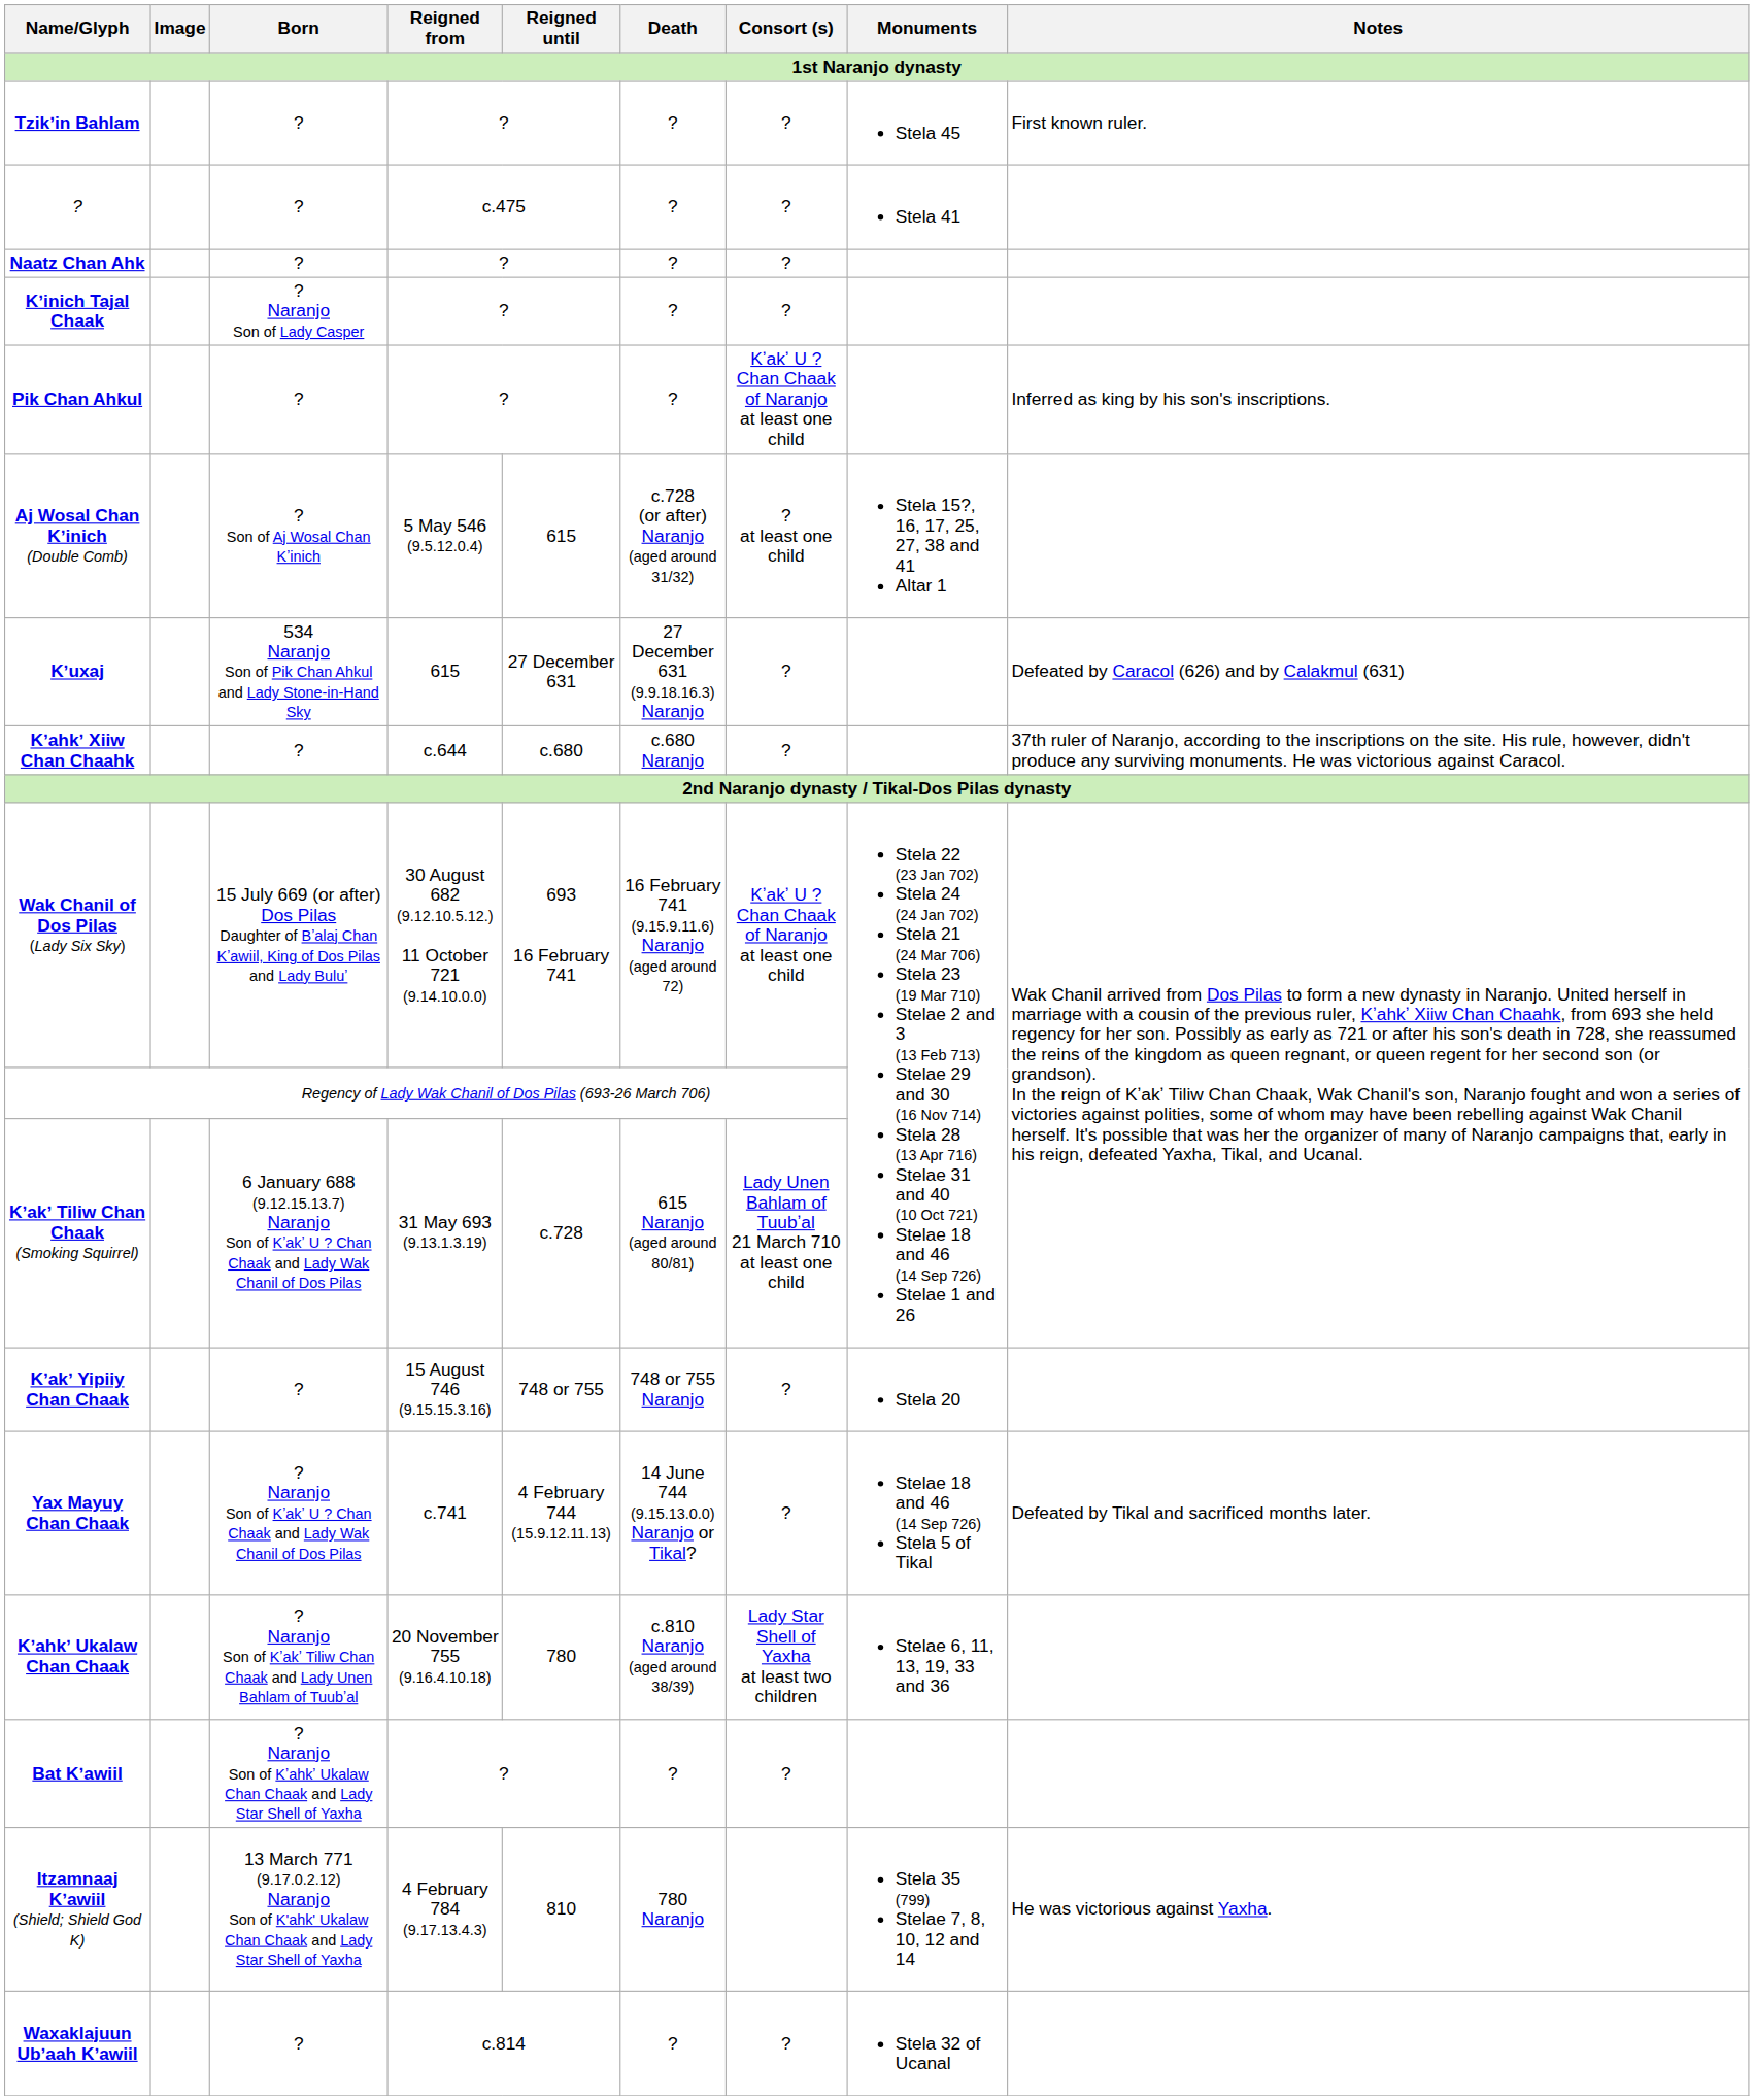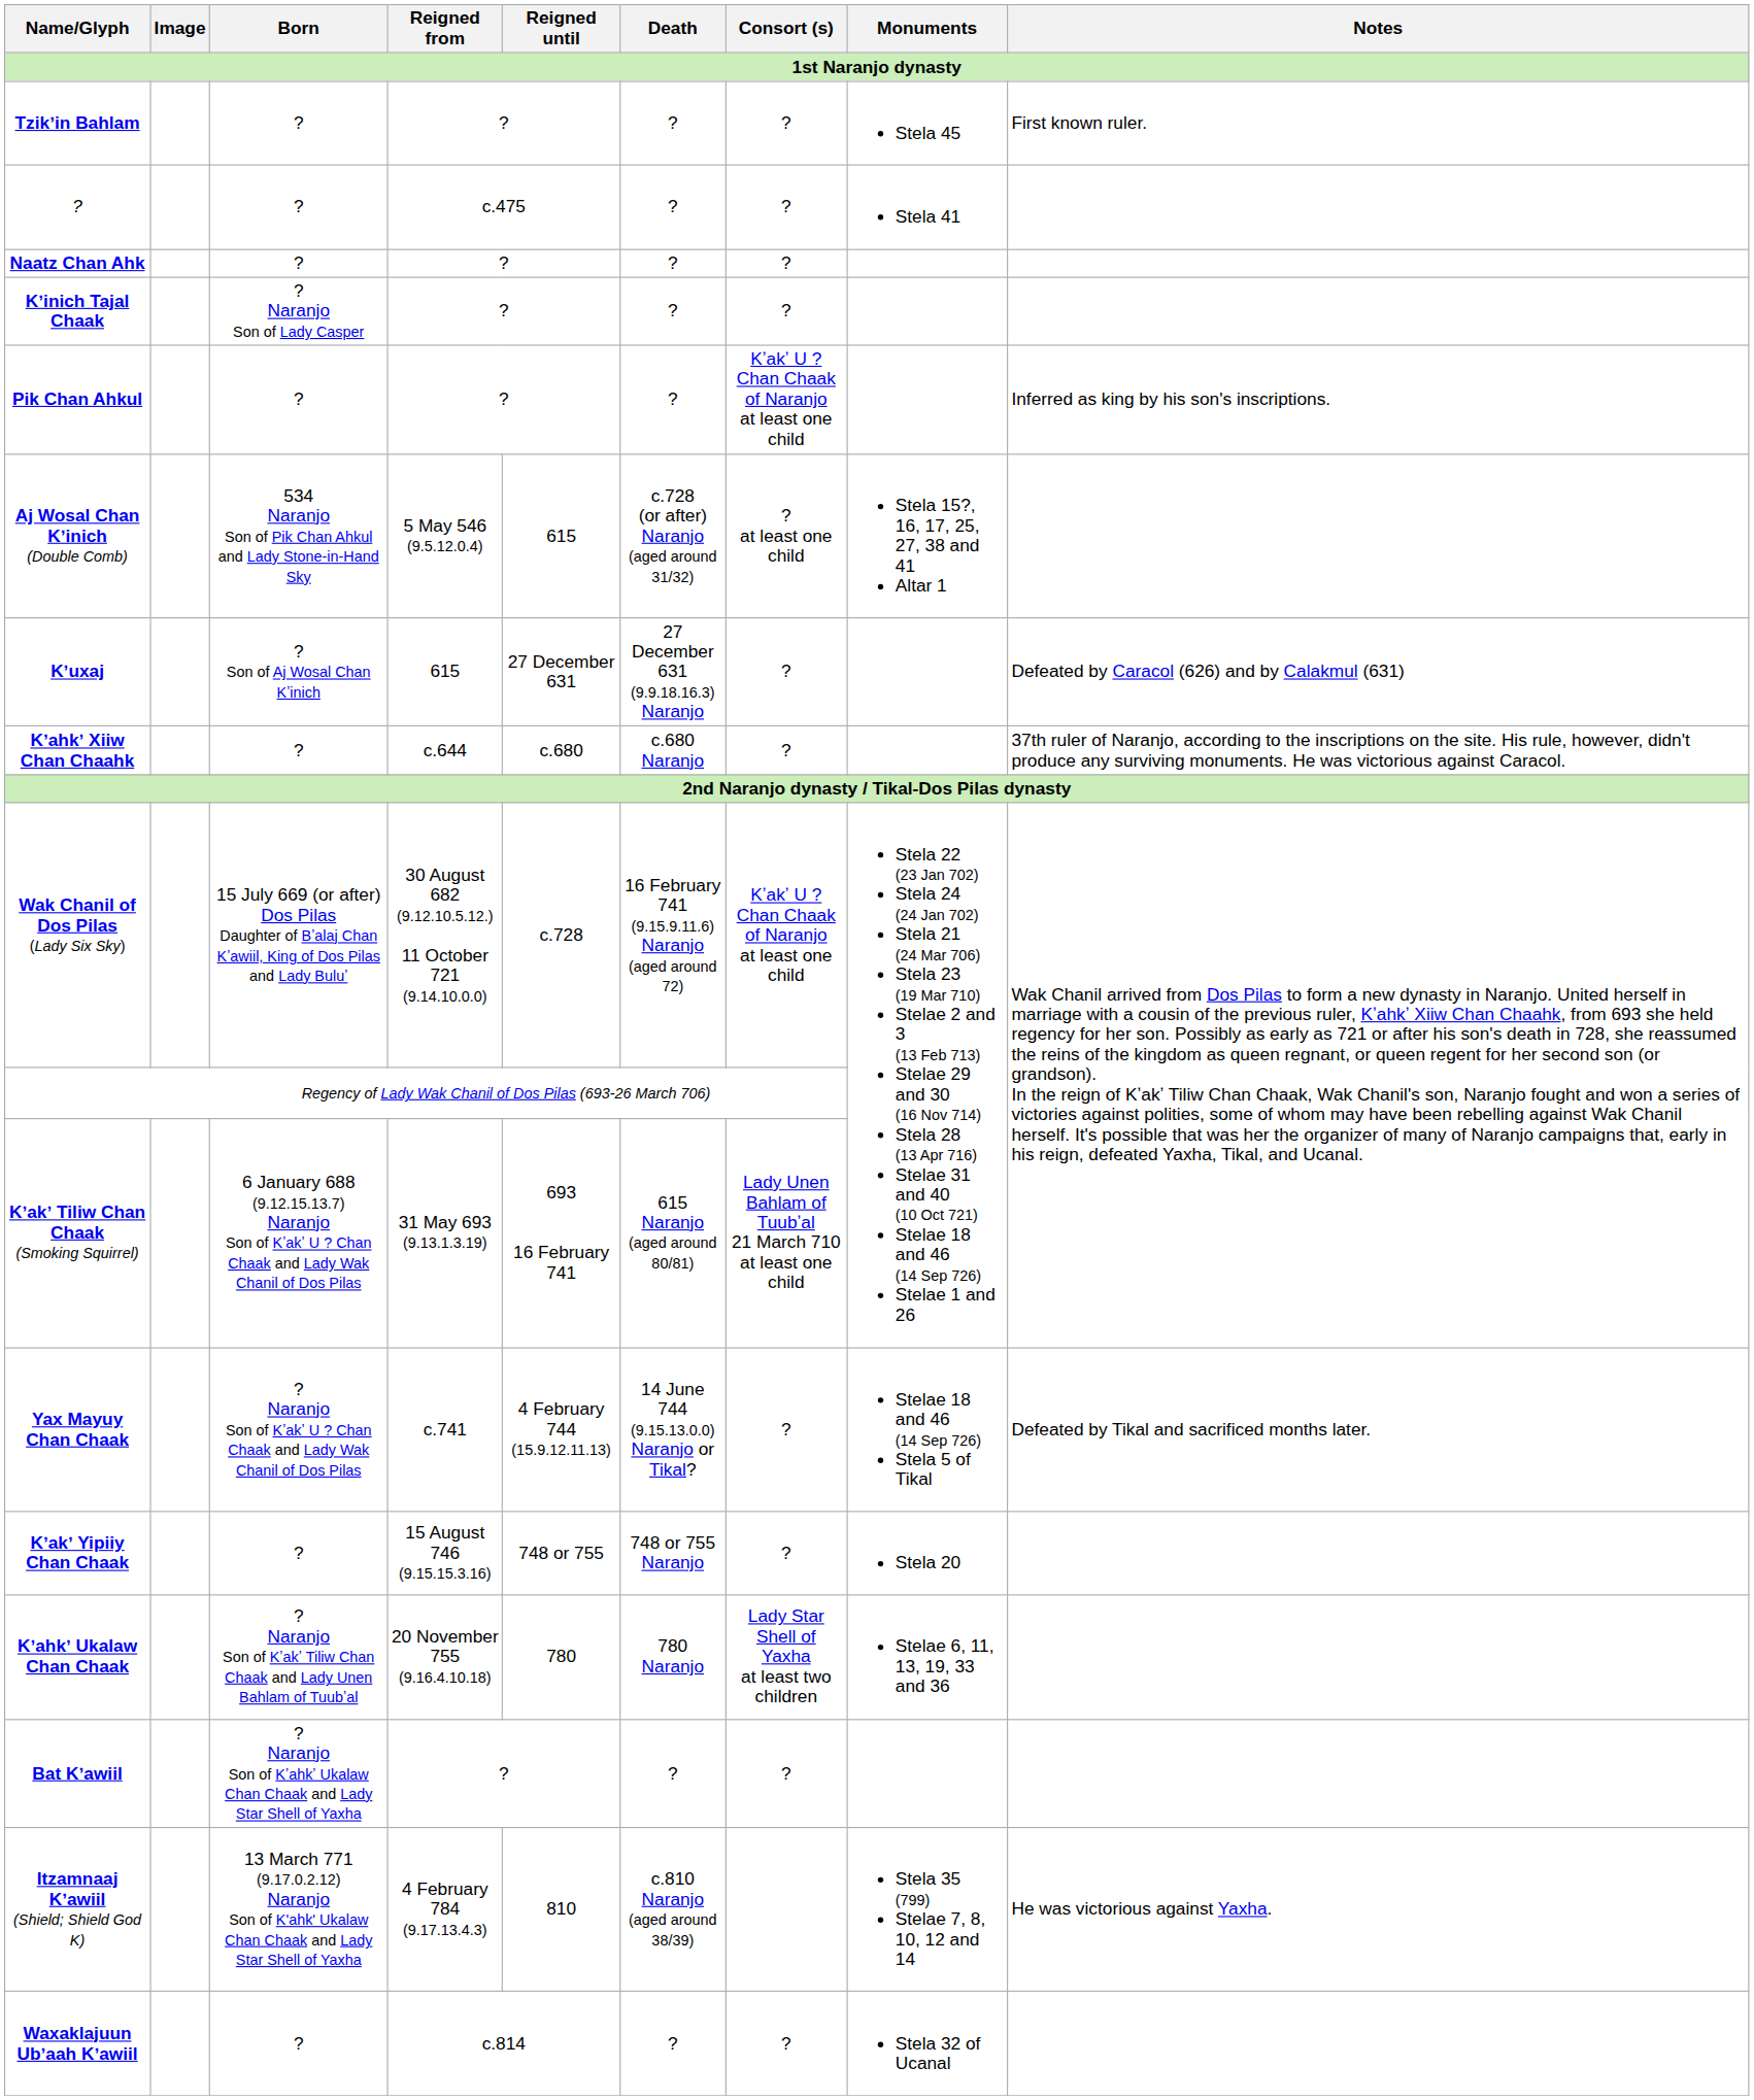 <table class="wikitable">
 <tr>
 <th>Name/Glyph</th>
 <th>Image</th>
 <th>Born</th>
 <th>Reigned from</th>
 <th>Reigned until</th>
 <th>Death</th>
 <th>Consort (s)</th>
 <th>Monuments</th>
 <th>Notes</th>
 </tr>
 <tr bgcolor=#ceb>
 <td align="center" colspan="9"><strong>1st Naranjo dynasty</strong></td>
 </tr>
 <tr bgcolor=#fff>
 <td align="center"><strong><a href='#'>Tzikʼin Bahlam</a></strong></td>
 <td align="center"></td>
 <td align="center">?</td>
 <td align="center" colspan="2">?</td>
 <td align="center">?</td>
 <td align="center">?</td>
 <td><br><ul><li>Stela 45</li></ul></td>
 <td>First known ruler.</td>
 </tr>
 <tr bgcolor=#fff>
 <td align="center"><em>?</em></td>
 <td align="center"></td>
 <td align="center">?</td>
 <td align="center" colspan="2">c.475</td>
 <td align="center">?</td>
 <td align="center">?</td>
 <td><br><ul><li>Stela 41</li></ul></td>
 <td></td>
 </tr>
 <tr bgcolor=#fff>
 <td align="center"><strong><a href='#'>Naatz Chan Ahk</a></strong></td>
 <td align="center"></td>
 <td align="center">?</td>
 <td align="center" colspan="2">?</td>
 <td align="center">?</td>
 <td align="center">?</td>
 <td></td>
 <td></td>
 </tr>
 <tr bgcolor=#fff>
 <td align="center"><strong><a href='#'>Kʼinich Tajal Chaak</a></strong></td>
 <td align="center"></td>
 <td align="center">?<br><a href='#'>Naranjo</a><br><small>Son of <a href='#'>Lady Casper</a></small></td>
 <td align="center" colspan="2">?</td>
 <td align="center">?</td>
 <td align="center">?</td>
 <td></td>
 <td></td>
 </tr>
 <tr bgcolor=#fff>
 <td align="center"><strong><a href='#'>Pik Chan Ahkul</a></strong></td>
 <td align="center"></td>
 <td align="center">?</td>
 <td align="center" colspan="2">?</td>
 <td align="center">?</td>
 <td align="center"><a href='#'>Kʼakʼ U ? Chan Chaak of Naranjo</a><br>at least one child</td>
 <td></td>
 <td>Inferred as king by his son's inscriptions.</td>
 </tr>
 <tr bgcolor=#fff>
 <td align="center"><strong><a href='#'>Aj Wosal Chan Kʼinich</a></strong><br><small><em>(Double Comb)</em></small></td>
 <td align="center"></td>
-<td align="center">?<br><small>Son of <a href='#'>Aj Wosal Chan Kʼinich</a></small></td>
+<td align="center">534<br><a href='#'>Naranjo</a><br><small>Son of <a href='#'>Pik Chan Ahkul</a> and <a href='#'>Lady Stone-in-Hand Sky</a></small></td>
 <td align="center">5 May 546<br><small>(9.5.12.0.4)</small></td>
 <td align="center">615</td>
 <td align="center">c.728 <br>(or after)<br><a href='#'>Naranjo</a><br><small>(aged around 31/32)</small></td>
 <td align="center">?<br>at least one child</td>
 <td><br><ul><li>Stela 15?, 16, 17, 25, 27, 38 and 41</li><li>Altar 1</li></ul></td>
 <td></td>
 </tr>
 <tr bgcolor=#fff>
 <td align="center"><strong><a href='#'>Kʼuxaj</a></strong></td>
 <td align="center"></td>
-<td align="center">534<br><a href='#'>Naranjo</a><br><small>Son of <a href='#'>Pik Chan Ahkul</a> and <a href='#'>Lady Stone-in-Hand Sky</a></small></td>
+<td align="center">?<br><small>Son of <a href='#'>Aj Wosal Chan Kʼinich</a></small></td>
 <td align="center">615</td>
 <td align="center">27 December 631</td>
 <td align="center">27 December 631<br><small>(9.9.18.16.3)</small><br><a href='#'>Naranjo</a></td>
 <td align="center">?</td>
 <td></td>
 <td>Defeated by <a href='#'>Caracol</a> (626) and by <a href='#'>Calakmul</a> (631)</td>
 </tr>
 <tr bgcolor=#fff>
 <td align="center"><strong><a href='#'>Kʼahkʼ Xiiw Chan Chaahk</a></strong></td>
 <td align="center"></td>
 <td align="center">?</td>
 <td align="center">c.644</td>
 <td align="center">c.680</td>
 <td align="center">c.680<br><a href='#'>Naranjo</a></td>
 <td align="center">?</td>
 <td></td>
 <td>37th ruler of Naranjo, according to the inscriptions on the site. His rule, however, didn't produce any surviving monuments. He was victorious against Caracol.</td>
 </tr>
 <tr bgcolor=#ceb>
 <td align="center" colspan="9"><strong>2nd Naranjo dynasty / Tikal-Dos Pilas dynasty</strong></td>
 </tr>
 <tr bgcolor=#fff>
 <td align="center"><strong><a href='#'>Wak Chanil of Dos Pilas</a></strong><br><small>(<em>Lady Six Sky</em>)</small><br><br></td>
 <td align="center"></td>
 <td align="center">15 July 669 (or after)<br><a href='#'>Dos Pilas</a><br><small>Daughter of <a href='#'>Bʼalaj Chan Kʼawiil, King of Dos Pilas</a> and <a href='#'>Lady Buluʼ</a></small></td>
 <td align="center">30 August 682<br><small>(9.12.10.5.12.)</small><br><br>11 October 721<br><small>(9.14.10.0.0)</small></td>
-<td align="center">693<br><br><br>16 February 741</td>
+<td align="center">c.728</td>
 <td align="center">16 February 741<br><small>(9.15.9.11.6)</small><br><a href='#'>Naranjo</a><br><small>(aged around 72)</small></td>
 <td align="center"><a href='#'>Kʼakʼ U ? Chan Chaak of Naranjo</a><br>at least one child</td>
 <td rowspan="3"><br><ul><li>Stela 22<br><small>(23 Jan 702)</small></li><li>Stela 24<br><small>(24 Jan 702)</small></li><li>Stela 21<br><small>(24 Mar 706)</small></li><li>Stela 23<br><small>(19 Mar 710)</small></li><li>Stelae 2 and 3<br><small>(13 Feb 713)</small></li><li>Stelae 29 and 30<br><small>(16 Nov 714)</small></li><li>Stela 28<br><small>(13 Apr 716)</small></li><li>Stelae 31 and 40<br><small>(10 Oct 721)</small></li><li>Stelae 18 and 46<br><small>(14 Sep 726)</small></li><li>Stelae 1 and 26</li></ul></td>
 <td rowspan="3">Wak Chanil arrived from <a href='#'>Dos Pilas</a> to form a new dynasty in Naranjo. United herself in marriage with a cousin of the previous ruler, <a href='#'>Kʼahkʼ Xiiw Chan Chaahk</a>, from 693 she held regency for her son. Possibly as early as 721 or after his son's death in 728, she reassumed the reins of the kingdom as queen regnant, or queen regent for her second son (or grandson).<br>In the reign of Kʼakʼ Tiliw Chan Chaak, Wak Chanil's son, Naranjo fought and won a series of victories against polities, some of whom may have been rebelling against Wak Chanil herself. It's possible that was her the organizer of many of Naranjo campaigns that, early in his reign, defeated Yaxha, Tikal, and Ucanal.</td>
 </tr>
 <tr bgcolor=#fff>
 <td align="center" colspan="8"><small><em>Regency of <a href='#'>Lady Wak Chanil of Dos Pilas</a> (693-26 March 706)</em></small></td>
 </tr>
 <tr bgcolor=#fff>
 <td align="center"><strong><a href='#'>Kʼakʼ Tiliw Chan Chaak</a></strong><br><small><em>(Smoking Squirrel)</em></small></td>
 <td align="center"></td>
 <td align="center">6 January 688<br><small>(9.12.15.13.7)</small><br><a href='#'>Naranjo</a><br><small>Son of <a href='#'>Kʼakʼ U ? Chan Chaak</a> and <a href='#'>Lady Wak Chanil of Dos Pilas</a></small></td>
 <td align="center">31 May 693<br><small>(9.13.1.3.19)</small></td>
-<td align="center">c.728</td>
+<td align="center">693<br><br><br>16 February 741</td>
 <td align="center">615<br><a href='#'>Naranjo</a><br><small>(aged around 80/81)</small></td>
 <td align="center"><a href='#'>Lady Unen Bahlam of Tuubʼal</a><br>21 March 710<br>at least one child</td>
+</tr>
+<tr bgcolor=#fff>
+<td align="center"><strong><a href='#'>Yax Mayuy Chan Chaak</a></strong></td>
+<td align="center"></td>
+<td align="center">?<br><a href='#'>Naranjo</a><br><small>Son of <a href='#'>Kʼakʼ U ? Chan Chaak</a> and <a href='#'>Lady Wak Chanil of Dos Pilas</a></small></td>
+<td align="center">c.741</td>
+<td align="center">4 February 744<br><small>(15.9.12.11.13)</small></td>
+<td align="center">14 June 744<br><small>(9.15.13.0.0)</small><br><a href='#'>Naranjo</a> or <a href='#'>Tikal</a>?</td>
+<td align="center">?</td>
+<td><br><ul><li>Stelae 18 and 46<br><small>(14 Sep 726)</small></li><li>Stela 5 of Tikal</li></ul></td>
+<td>Defeated by Tikal and sacrificed months later.</td>
 </tr>
 <tr bgcolor=#fff>
 <td align="center"><strong><a href='#'>Kʼakʼ Yipiiy Chan Chaak</a></strong></td>
 <td align="center"></td>
 <td align="center">?</td>
 <td align="center">15 August 746<br><small>(9.15.15.3.16)</small></td>
 <td align="center">748 or 755</td>
 <td align="center">748 or 755<br><a href='#'>Naranjo</a></td>
 <td align="center">?</td>
 <td><br><ul><li>Stela 20</li></ul></td>
 <td align="left"></td>
 </tr>
 <tr bgcolor=#fff>
-<td align="center"><strong><a href='#'>Yax Mayuy Chan Chaak</a></strong></td>
-<td align="center"></td>
-<td align="center">?<br><a href='#'>Naranjo</a><br><small>Son of <a href='#'>Kʼakʼ U ? Chan Chaak</a> and <a href='#'>Lady Wak Chanil of Dos Pilas</a></small></td>
-<td align="center">c.741</td>
-<td align="center">4 February 744<br><small>(15.9.12.11.13)</small></td>
-<td align="center">14 June 744<br><small>(9.15.13.0.0)</small><br><a href='#'>Naranjo</a> or <a href='#'>Tikal</a>?</td>
-<td align="center">?</td>
-<td><br><ul><li>Stelae 18 and 46<br><small>(14 Sep 726)</small></li><li>Stela 5 of Tikal</li></ul></td>
-<td>Defeated by Tikal and sacrificed months later.</td>
-</tr>
-<tr bgcolor=#fff>
 <td align="center"><strong><a href='#'>Kʼahkʼ Ukalaw Chan Chaak</a></strong></td>
 <td align="center"></td>
 <td align="center">?<br><a href='#'>Naranjo</a><br><small>Son of <a href='#'>Kʼakʼ Tiliw Chan Chaak</a> and <a href='#'>Lady Unen Bahlam of Tuubʼal</a></small></td>
 <td align="center">20 November 755<br><small>(9.16.4.10.18)</small></td>
 <td align="center">780</td>
-<td align="center">c.810<br><a href='#'>Naranjo</a><br><small>(aged around 38/39)</small></td>
+<td align="center">780<br><a href='#'>Naranjo</a></td>
 <td align="center"><a href='#'>Lady Star Shell of Yaxha</a><br>at least two children</td>
 <td><br><ul><li>Stelae 6, 11, 13, 19, 33 and 36</li></ul></td>
 <td></td>
 </tr>
 <tr bgcolor=#fff>
 <td align="center"><strong><a href='#'>Bat Kʼawiil</a></strong></td>
 <td align="center"></td>
 <td align="center">?<br><a href='#'>Naranjo</a><br><small>Son of <a href='#'>Kʼahkʼ Ukalaw Chan Chaak</a> and <a href='#'>Lady Star Shell of Yaxha</a></small></td>
 <td align="center" colspan="2">?</td>
 <td align="center">?</td>
 <td align="center">?</td>
 <td></td>
 <td></td>
 </tr>
 <tr bgcolor=#fff>
 <td align="center"><strong><a href='#'>Itzamnaaj Kʼawiil</a></strong><br><small><em>(Shield; Shield God K)</em></small></td>
 <td align="center"></td>
 <td align="center">13 March 771<br><small>(9.17.0.2.12)</small><br><a href='#'>Naranjo</a><br><small>Son of <a href='#'>K'ahk' Ukalaw Chan Chaak</a> and <a href='#'>Lady Star Shell of Yaxha</a></small></td>
 <td align="center">4 February 784<br><small>(9.17.13.4.3)</small></td>
 <td align="center">810</td>
-<td align="center">780<br><a href='#'>Naranjo</a></td>
+<td align="center">c.810<br><a href='#'>Naranjo</a><br><small>(aged around 38/39)</small></td>
 <td align="center"></td>
 <td><br><ul><li>Stela 35<br><small>(799)</small></li><li>Stelae 7, 8, 10, 12 and 14</li></ul></td>
 <td>He was victorious against <a href='#'>Yaxha</a>.</td>
 </tr>
 <tr bgcolor=#fff>
 <td align="center"><strong><a href='#'>Waxaklajuun Ubʼaah Kʼawiil</a></strong></td>
 <td align="center"></td>
 <td align="center">?</td>
 <td align="center" colspan="2">c.814</td>
 <td align="center">?</td>
 <td align="center">?</td>
 <td><br><ul><li>Stela 32 of Ucanal</li></ul></td>
 <td></td>
 </tr>
 </table>
